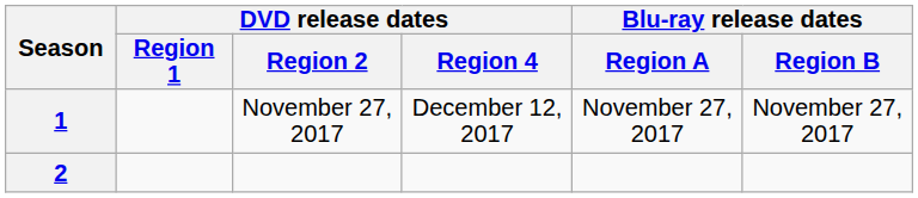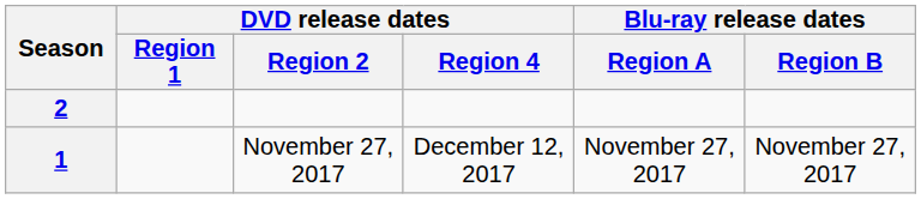 <table class="wikitable" style="text-align: center;">
 <tr>
 <th scope="colgroup" rowspan="2" style="padding: 0 8px;">Season</th>
 <th scope="col" colspan="3" style="padding: 0 8px;"><a href='#'>DVD</a> release dates</th>
 <th scope="col" colspan="2" style="padding: 0 8px;"><a href='#'>Blu-ray</a> release dates</th>
 </tr>
 <tr>
 <th style="padding: 0 8px;"><a href='#'>Region 1</a></th>
 <th style="padding: 0 8px;"><a href='#'>Region 2</a></th>
 <th style="padding: 0 8px;"><a href='#'>Region 4</a></th>
 <th style="padding: 0 8px;"><a href='#'>Region A</a></th>
 <th style="padding: 0 8px;"><a href='#'>Region B</a></th>
 </tr>
 <tr>
+<th scope="row"><a href='#'>2</a></th>
+<td></td>
+<td></td>
+<td></td>
+<td></td>
+<td></td>
+</tr>
+<tr>
 <th scope="row"><a href='#'>1</a></th>
 <td></td>
 <td>November 27, 2017</td>
 <td>December 12, 2017</td>
 <td>November 27, 2017</td>
 <td>November 27, 2017</td>
 </tr>
-<tr>
-<th scope="row"><a href='#'>2</a></th>
-<td></td>
-<td></td>
-<td></td>
-<td></td>
-<td></td>
-</tr>
 </table>
